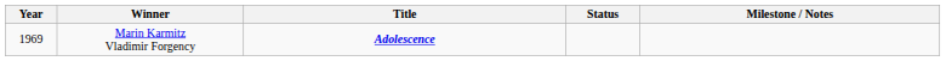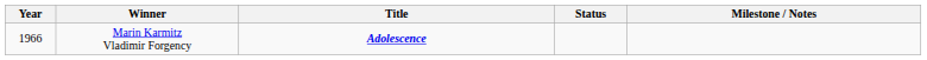 <table class="wikitable" style="text-align: center" width="100%" cellpadding="5">
 <tr>
 <th width="50">Year</th>
 <th width="200">Winner</th>
 <th width="350">Title</th>
 <th width="75">Status</th>
 <th width="325">Milestone / Notes</th>
 </tr>
 <tr>
-<td>1969</td>
+<td>1966</td>
 <td><a href='#'>Marin Karmitz</a><br>Vladimir Forgency</td>
 <td><strong><em><a href='#'>Adolescence</a></em></strong></td>
 <td></td>
 <td></td>
 </tr>
 </table>
